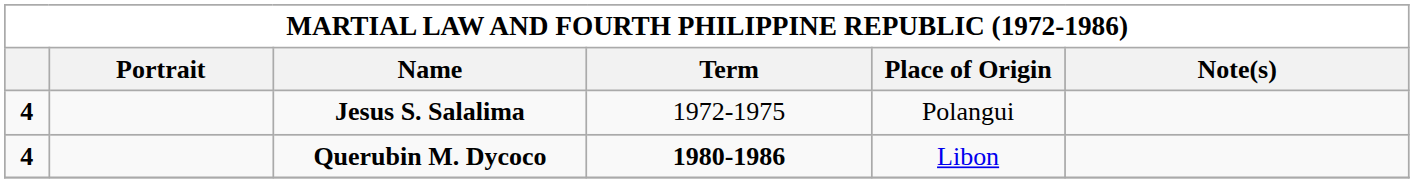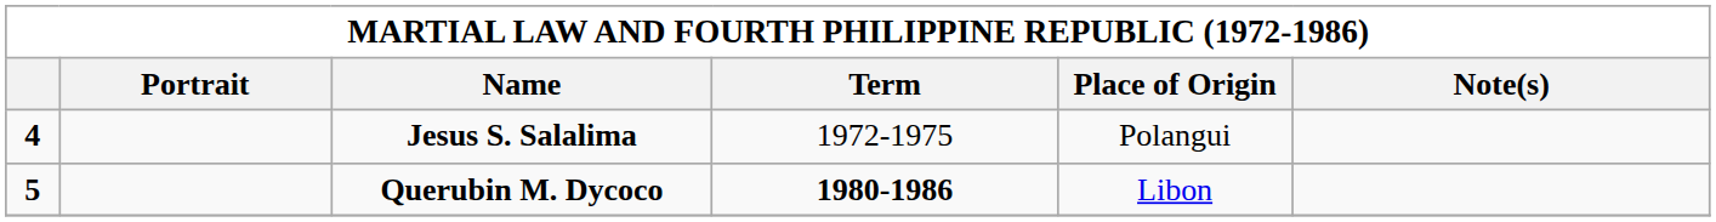 <table class="wikitable" style="vertical-align:top;text-align:center;font-size:95%;">
 <tr>
 <th style="background-color:white;font-size:105%;width:51em;" colspan=6>MARTIAL LAW AND FOURTH PHILIPPINE REPUBLIC (1972-1986)</th>
 </tr>
 <tr>
 <th style="width: 1em;text-align:center"></th>
 <th style="width: 7em;text-align:center">Portrait</th>
 <th style="width: 10em;text-align:center">Name</th>
 <th style="width: 9em;text-align:center">Term</th>
 <th style="width: 6em;text-align:center">Place of Origin</th>
 <th style="width: 11em;text-align:center">Note(s)</th>
 </tr>
 <tr>
 <td><strong>4</strong></td>
 <td></td>
 <td><strong>Jesus S. Salalima</strong> <br></td>
 <td>1972-1975</td>
 <td>Polangui</td>
 <td></td>
 </tr>
 <tr>
-<td><strong>4</strong></td>
+<td><strong>5</strong></td>
 <td></td>
 <td><strong>Querubin M. Dycoco</strong> <br> </td>
 <td><strong>1980-1986</strong></td>
 <td><a href='#'>Libon</a></td>
 <td></td>
 </tr>
 <tr>
 </tr>
 </table>
